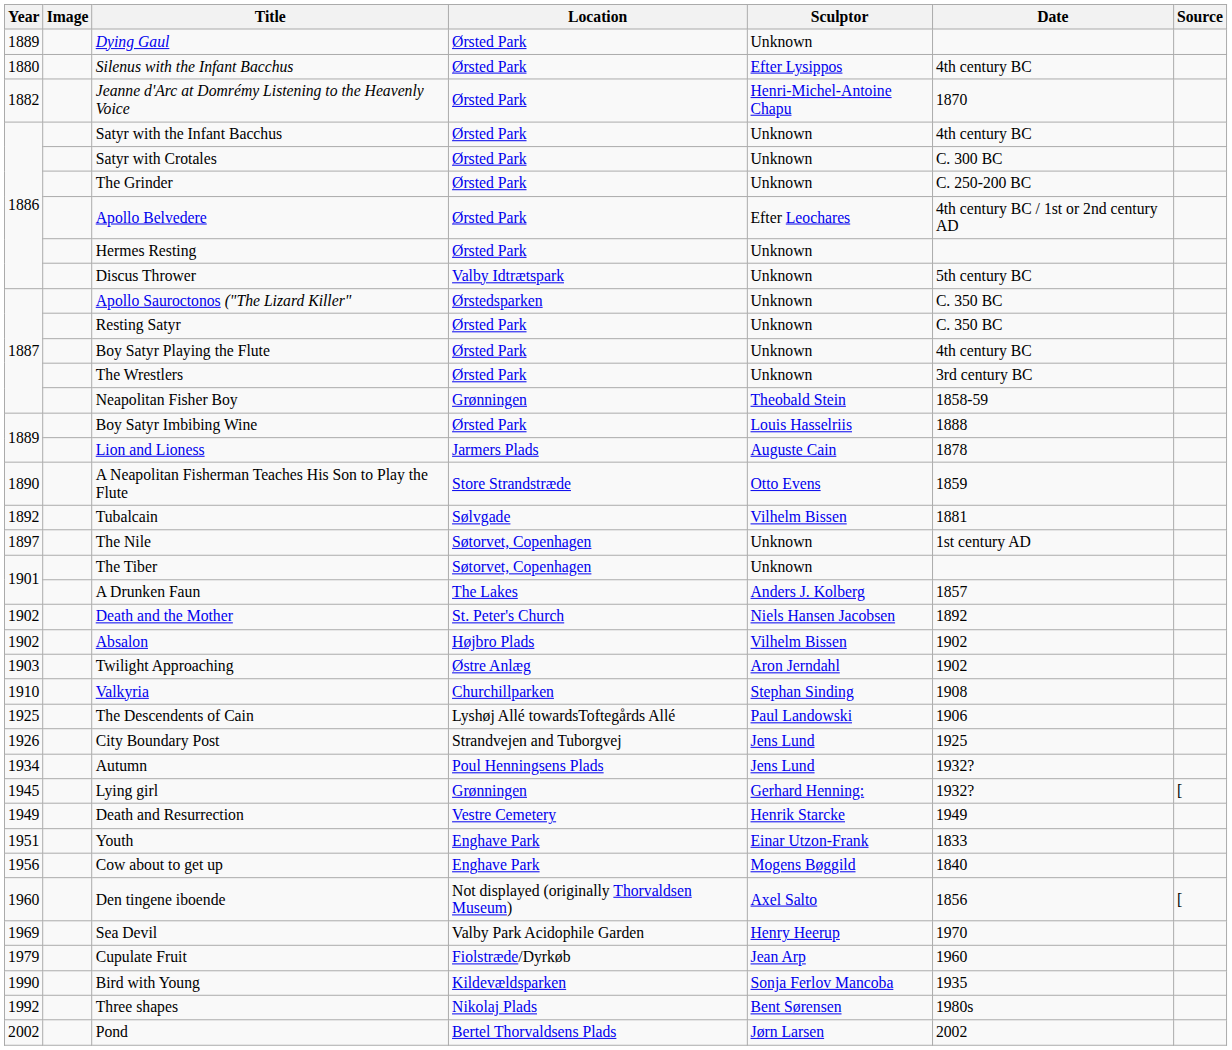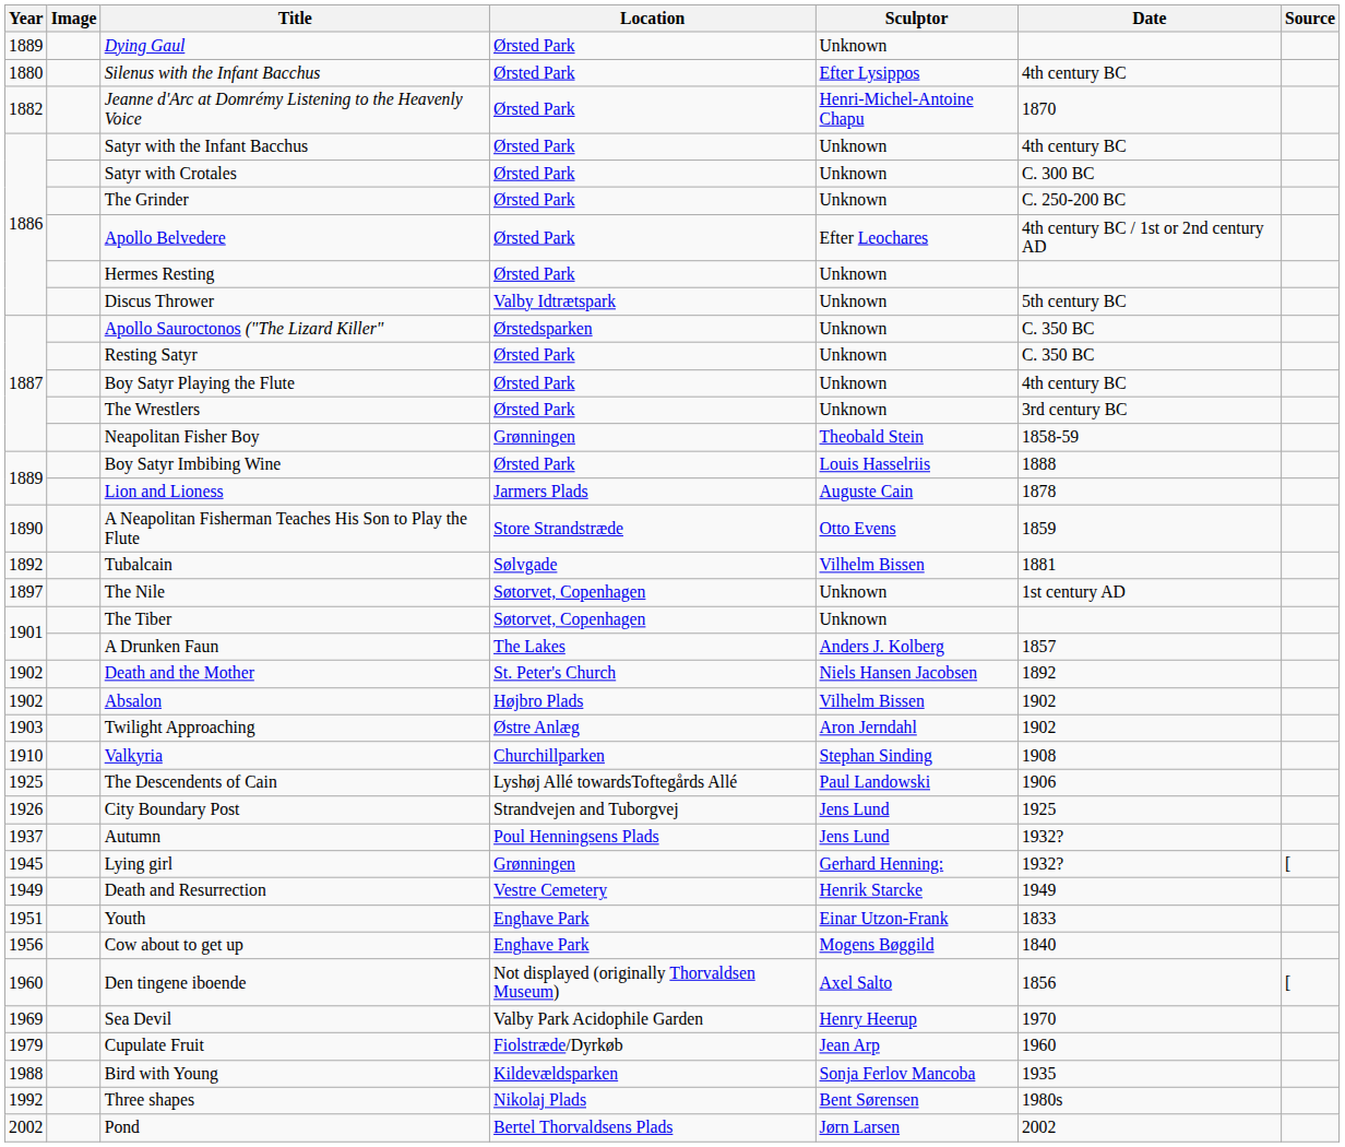 <table class="wikitable sortable">
 <tr>
 <th>Year</th>
 <th>Image</th>
 <th>Title</th>
 <th>Location</th>
 <th>Sculptor</th>
 <th>Date</th>
 <th>Source</th>
 </tr>
 <tr>
 <td>1889</td>
 <td></td>
 <td><em><a href='#'>Dying Gaul</a></em></td>
 <td><a href='#'>Ørsted Park</a></td>
 <td>Unknown</td>
 <td></td>
 <td></td>
 </tr>
 <tr>
 <td>1880</td>
 <td></td>
 <td><em>Silenus with the Infant Bacchus</em></td>
 <td><a href='#'>Ørsted Park</a></td>
 <td><a href='#'>Efter Lysippos</a></td>
 <td>4th century BC</td>
 <td></td>
 </tr>
 <tr>
 <td>1882</td>
 <td></td>
 <td><em>Jeanne d'Arc at Domrémy Listening to the Heavenly Voice<strong></td>
 <td><a href='#'>Ørsted Park</a></td>
 <td><a href='#'>Henri-Michel-Antoine Chapu</a></td>
 <td>1870</td>
 <td></td>
 </tr>
 <tr>
 <td rowspan=6>1886</td>
 <td></td>
 <td></em>Satyr with the Infant Bacchus<em></td>
 <td><a href='#'>Ørsted Park</a></td>
 <td>Unknown</td>
 <td>4th century BC</td>
 <td></td>
 </tr>
 <tr>
 <td></td>
 <td></em>Satyr with Crotales<em></td>
 <td><a href='#'>Ørsted Park</a></td>
 <td>Unknown</td>
 <td>C. 300 BC</td>
 <td></td>
 </tr>
 <tr>
 <td></td>
 <td></em>The Grinder<em></td>
 <td><a href='#'>Ørsted Park</a></td>
 <td>Unknown</td>
 <td>C. 250-200 BC</td>
 <td></td>
 </tr>
 <tr>
 <td></td>
 <td></em><a href='#'>Apollo Belvedere</a><em></td>
 <td><a href='#'>Ørsted Park</a></td>
 <td>Efter <a href='#'>Leochares</a></td>
 <td>4th century BC / 1st or 2nd century AD</td>
 <td></td>
 </tr>
 <tr>
 <td></td>
 <td></em>Hermes Resting<em></td>
 <td><a href='#'>Ørsted Park</a></td>
 <td>Unknown</td>
 <td></td>
 <td></td>
 </tr>
 <tr>
 <td></td>
 <td></em>Discus Thrower<em></td>
 <td><a href='#'>Valby Idtrætspark</a></td>
 <td>Unknown</td>
 <td>5th century BC</td>
 <td></td>
 </tr>
 <tr>
 <td rowspan=5>1887</td>
 <td></td>
 <td></em><a href='#'>Apollo Sauroctonos</a><em> ("The Lizard Killer"</td>
 <td><a href='#'>Ørstedsparken</a></td>
 <td>Unknown</td>
 <td>C. 350 BC</td>
 <td></td>
 </tr>
 <tr>
 <td></td>
 <td></em>Resting Satyr<em></td>
 <td><a href='#'>Ørsted Park</a></td>
 <td>Unknown</td>
 <td>C. 350 BC</td>
 <td></td>
 </tr>
 <tr>
 <td></td>
 <td></em>Boy Satyr Playing the Flute<em></td>
 <td><a href='#'>Ørsted Park</a></td>
 <td>Unknown</td>
 <td>4th century BC</td>
 <td></td>
 </tr>
 <tr>
 <td></td>
 <td></em>The Wrestlers<em></td>
 <td><a href='#'>Ørsted Park</a></td>
 <td>Unknown</td>
 <td>3rd century BC</td>
 <td></td>
 </tr>
 <tr>
 <td></td>
 <td></em>Neapolitan Fisher Boy<em></td>
 <td><a href='#'>Grønningen</a></td>
 <td><a href='#'>Theobald Stein</a></td>
 <td>1858-59</td>
 <td></td>
 </tr>
 <tr>
 <td rowspan=2>1889</td>
 <td></td>
 <td></em>Boy Satyr Imbibing Wine<em></td>
 <td><a href='#'>Ørsted Park</a></td>
 <td><a href='#'>Louis Hasselriis</a></td>
 <td>1888</td>
 <td></td>
 </tr>
 <tr>
 <td></td>
 <td></em><a href='#'>Lion and Lioness</a><em></td>
 <td><a href='#'>Jarmers Plads</a></td>
 <td><a href='#'>Auguste Cain</a></td>
 <td>1878</td>
 <td></td>
 </tr>
 <tr>
 <td>1890</td>
 <td></td>
 <td></em>A Neapolitan Fisherman Teaches His Son to Play the Flute<em></td>
 <td><a href='#'>Store Strandstræde</a></td>
 <td><a href='#'>Otto Evens</a></td>
 <td>1859</td>
 <td></td>
 </tr>
 <tr>
 <td>1892</td>
 <td></td>
 <td></em>Tubalcain<em></td>
 <td><a href='#'>Sølvgade</a></td>
 <td><a href='#'>Vilhelm Bissen</a></td>
 <td>1881</td>
 <td></td>
 </tr>
 <tr>
 <td>1897</td>
 <td></td>
 <td></em>The Nile<em></td>
 <td><a href='#'>Søtorvet, Copenhagen</a></td>
 <td>Unknown</td>
 <td>1st century AD</td>
 <td></td>
 </tr>
 <tr>
 <td rowspan=2>1901</td>
 <td></td>
 <td></em>The Tiber<em></td>
 <td><a href='#'>Søtorvet, Copenhagen</a></td>
 <td>Unknown</td>
 <td></td>
 <td></td>
 </tr>
 <tr>
 <td></td>
 <td></em>A Drunken Faun<em></td>
 <td><a href='#'>The Lakes</a></td>
 <td><a href='#'>Anders J. Kolberg</a></td>
 <td>1857</td>
 <td></td>
 </tr>
 <tr>
 <td>1902</td>
 <td></td>
 <td></em><a href='#'>Death and the Mother</a><em></td>
 <td><a href='#'>St. Peter's Church</a></td>
 <td><a href='#'>Niels Hansen Jacobsen</a></td>
 <td>1892</td>
 <td></td>
 </tr>
 <tr>
 <td>1902</td>
 <td></td>
 <td></em><a href='#'>Absalon</a><em></td>
 <td><a href='#'>Højbro Plads</a></td>
 <td><a href='#'>Vilhelm Bissen</a></td>
 <td>1902</td>
 <td></td>
 </tr>
 <tr>
 <td>1903</td>
 <td></td>
 <td></em>Twilight Approaching<em></td>
 <td><a href='#'>Østre Anlæg</a></td>
 <td><a href='#'>Aron Jerndahl</a></td>
 <td>1902</td>
 <td></td>
 </tr>
 <tr>
 <td>1910</td>
 <td></td>
 <td></em><a href='#'>Valkyria</a><em></td>
 <td><a href='#'>Churchillparken</a></td>
 <td><a href='#'>Stephan Sinding</a></td>
 <td>1908</td>
 <td></td>
 </tr>
 <tr>
 <td>1925</td>
 <td></td>
 <td></em>The Descendents of Cain<em></td>
 <td>Lyshøj Allé towardsToftegårds Allé</td>
 <td><a href='#'>Paul Landowski</a></td>
 <td>1906</td>
 <td></td>
 </tr>
 <tr>
 <td>1926</td>
 <td></td>
 <td></em>City Boundary Post<em></td>
 <td>Strandvejen and Tuborgvej</td>
 <td><a href='#'>Jens Lund</a></td>
 <td>1925</td>
 <td></td>
 </tr>
 <tr>
-<td>1934</td>
+<td>1937</td>
 <td></td>
 <td></em>Autumn<em></td>
 <td><a href='#'>Poul Henningsens Plads</a></td>
 <td><a href='#'>Jens Lund</a></td>
 <td>1932?</td>
 <td></td>
 </tr>
 <tr>
 <td>1945</td>
 <td></td>
 <td></em>Lying girl<em></td>
 <td><a href='#'>Grønningen</a></td>
 <td><a href='#'>Gerhard Henning:</a></td>
 <td>1932?</td>
 <td>[</td>
 </tr>
 <tr>
 <td>1949</td>
 <td></td>
 <td></em>Death and Resurrection<em></td>
 <td><a href='#'>Vestre Cemetery</a></td>
 <td><a href='#'>Henrik Starcke</a></td>
 <td>1949</td>
 <td></td>
 </tr>
 <tr>
 <td>1951</td>
 <td></td>
 <td></em>Youth<em></td>
 <td><a href='#'>Enghave Park</a></td>
 <td><a href='#'>Einar Utzon-Frank</a></td>
 <td>1833</td>
 <td></td>
 </tr>
 <tr>
 <td>1956</td>
 <td></td>
 <td></em>Cow about to get up<em></td>
 <td><a href='#'>Enghave Park</a></td>
 <td><a href='#'>Mogens Bøggild</a></td>
 <td>1840</td>
 <td></td>
 </tr>
 <tr>
 <td>1960</td>
 <td></td>
 <td></em>Den tingene iboende<em></td>
 <td>Not displayed (originally <a href='#'>Thorvaldsen Museum</a>)</td>
 <td><a href='#'>Axel Salto</a></td>
 <td>1856</td>
 <td>[</td>
 </tr>
 <tr>
 <td>1969</td>
 <td></td>
 <td></em>Sea Devil<em></td>
 <td>Valby Park Acidophile Garden</td>
 <td><a href='#'>Henry Heerup</a></td>
 <td>1970</td>
 <td></td>
 </tr>
 <tr>
 <td>1979</td>
 <td></td>
 <td></em>Cupulate Fruit<em></td>
 <td><a href='#'>Fiolstræde</a>/Dyrkøb</td>
 <td><a href='#'>Jean Arp</a></td>
 <td>1960</td>
 <td></td>
 </tr>
 <tr>
-<td>1990</td>
+<td>1988</td>
 <td></td>
 <td></em>Bird with Young<em></td>
 <td><a href='#'>Kildevældsparken</a></td>
 <td><a href='#'>Sonja Ferlov Mancoba</a></td>
 <td>1935</td>
 <td></td>
 </tr>
 <tr>
 <td>1992</td>
 <td></td>
 <td></em>Three shapes<em></td>
 <td><a href='#'>Nikolaj Plads</a></td>
 <td><a href='#'>Bent Sørensen</a></td>
 <td>1980s</td>
 <td></td>
 </tr>
 <tr>
 <td>2002</td>
 <td></td>
 <td></em>Pond<em></td>
 <td><a href='#'>Bertel Thorvaldsens Plads</a></td>
 <td><a href='#'>Jørn Larsen</a></td>
 <td>2002</td>
 <td></td>
 </tr>
 </table>
